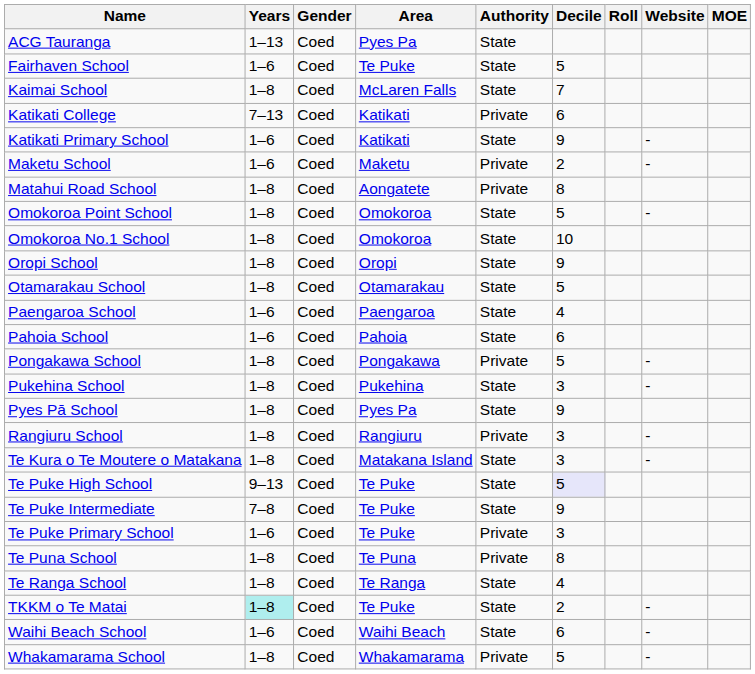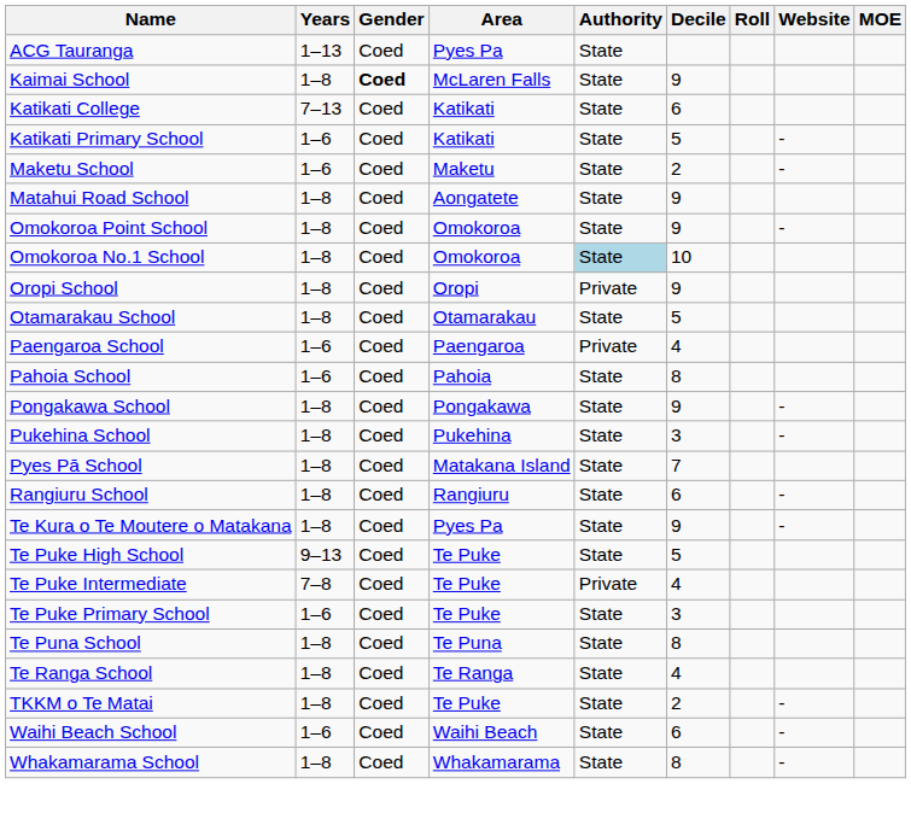 <table class="wikitable sortable">
 <tr>
 <th>Name</th>
 <th>Years</th>
 <th>Gender</th>
 <th>Area</th>
 <th>Authority</th>
 <th>Decile</th>
 <th>Roll</th>
 <th>Website</th>
 <th>MOE</th>
 </tr>
 <tr>
 <td><a href='#'>ACG Tauranga</a></td>
 <td>1–13</td>
 <td>Coed</td>
 <td><a href='#'>Pyes Pa</a></td>
 <td>State</td>
 <td></td>
 <td></td>
 <td></td>
 <td></td>
 </tr>
 <tr>
-<td><a href='#'>Fairhaven School</a></td>
-<td>1–6</td>
-<td>Coed</td>
-<td><a href='#'>Te Puke</a></td>
-<td>State</td>
-<td>5</td>
-<td></td>
-<td></td>
-<td></td>
-</tr>
-<tr>
 <td><a href='#'>Kaimai School</a></td>
 <td>1–8</td>
-<td>Coed</td>
+<td><strong>Coed</strong></td>
 <td><a href='#'>McLaren Falls</a></td>
 <td>State</td>
-<td>7</td>
+<td>9</td>
 <td></td>
 <td></td>
 <td></td>
 </tr>
 <tr>
 <td><a href='#'>Katikati College</a></td>
 <td>7–13</td>
 <td>Coed</td>
 <td><a href='#'>Katikati</a></td>
-<td>Private</td>
+<td>State</td>
 <td>6</td>
 <td></td>
 <td></td>
 <td></td>
 </tr>
 <tr>
 <td><a href='#'>Katikati Primary School</a></td>
 <td>1–6</td>
 <td>Coed</td>
 <td><a href='#'>Katikati</a></td>
 <td>State</td>
-<td>9</td>
+<td>5</td>
 <td></td>
 <td>-</td>
 <td></td>
 </tr>
 <tr>
 <td><a href='#'>Maketu School</a></td>
 <td>1–6</td>
 <td>Coed</td>
 <td><a href='#'>Maketu</a></td>
-<td>Private</td>
+<td>State</td>
 <td>2</td>
 <td></td>
 <td>-</td>
 <td></td>
 </tr>
 <tr>
 <td><a href='#'>Matahui Road School</a></td>
 <td>1–8</td>
 <td>Coed</td>
 <td><a href='#'>Aongatete</a></td>
-<td>Private</td>
-<td>8</td>
+<td>State</td>
+<td>9</td>
 <td></td>
 <td></td>
 <td></td>
 </tr>
 <tr>
 <td><a href='#'>Omokoroa Point School</a></td>
 <td>1–8</td>
 <td>Coed</td>
 <td><a href='#'>Omokoroa</a></td>
 <td>State</td>
-<td>5</td>
+<td>9</td>
 <td></td>
 <td>-</td>
 <td></td>
 </tr>
 <tr>
 <td><a href='#'>Omokoroa No.1 School</a></td>
 <td>1–8</td>
 <td>Coed</td>
 <td><a href='#'>Omokoroa</a></td>
-<td>State</td>
+<td style="background: lightblue;">State</td>
 <td>10</td>
 <td></td>
 <td></td>
 <td></td>
 </tr>
 <tr>
 <td><a href='#'>Oropi School</a></td>
 <td>1–8</td>
 <td>Coed</td>
 <td><a href='#'>Oropi</a></td>
-<td>State</td>
+<td>Private</td>
 <td>9</td>
 <td></td>
 <td></td>
 <td></td>
 </tr>
 <tr>
 <td><a href='#'>Otamarakau School</a></td>
 <td>1–8</td>
 <td>Coed</td>
 <td><a href='#'>Otamarakau</a></td>
 <td>State</td>
 <td>5</td>
 <td></td>
 <td></td>
 <td></td>
 </tr>
 <tr>
 <td><a href='#'>Paengaroa School</a></td>
 <td>1–6</td>
 <td>Coed</td>
 <td><a href='#'>Paengaroa</a></td>
-<td>State</td>
+<td>Private</td>
 <td>4</td>
 <td></td>
 <td></td>
 <td></td>
 </tr>
 <tr>
 <td><a href='#'>Pahoia School</a></td>
 <td>1–6</td>
 <td>Coed</td>
 <td><a href='#'>Pahoia</a></td>
 <td>State</td>
-<td>6</td>
+<td>8</td>
 <td></td>
 <td></td>
 <td></td>
 </tr>
 <tr>
 <td><a href='#'>Pongakawa School</a></td>
 <td>1–8</td>
 <td>Coed</td>
 <td><a href='#'>Pongakawa</a></td>
-<td>Private</td>
-<td>5</td>
+<td>State</td>
+<td>9</td>
 <td></td>
 <td>-</td>
 <td></td>
 </tr>
 <tr>
 <td><a href='#'>Pukehina School</a></td>
 <td>1–8</td>
 <td>Coed</td>
 <td><a href='#'>Pukehina</a></td>
 <td>State</td>
 <td>3</td>
 <td></td>
 <td>-</td>
 <td></td>
 </tr>
 <tr>
 <td><a href='#'>Pyes Pā School</a></td>
 <td>1–8</td>
 <td>Coed</td>
-<td><a href='#'>Pyes Pa</a></td>
+<td><a href='#'>Matakana Island</a></td>
 <td>State</td>
-<td>9</td>
+<td>7</td>
 <td></td>
 <td></td>
 <td></td>
 </tr>
 <tr>
 <td><a href='#'>Rangiuru School</a></td>
 <td>1–8</td>
 <td>Coed</td>
 <td><a href='#'>Rangiuru</a></td>
-<td>Private</td>
-<td>3</td>
+<td>State</td>
+<td>6</td>
 <td></td>
 <td>-</td>
 <td></td>
 </tr>
 <tr>
 <td><a href='#'>Te Kura o Te Moutere o Matakana</a></td>
 <td>1–8</td>
 <td>Coed</td>
-<td><a href='#'>Matakana Island</a></td>
+<td><a href='#'>Pyes Pa</a></td>
 <td>State</td>
-<td>3</td>
+<td>9</td>
 <td></td>
 <td>-</td>
 <td></td>
 </tr>
 <tr>
 <td><a href='#'>Te Puke High School</a></td>
 <td>9–13</td>
 <td>Coed</td>
 <td><a href='#'>Te Puke</a></td>
 <td>State</td>
-<td style="background: lavender;">5</td>
+<td>5</td>
 <td></td>
 <td></td>
 <td></td>
 </tr>
 <tr>
 <td><a href='#'>Te Puke Intermediate</a></td>
 <td>7–8</td>
 <td>Coed</td>
 <td><a href='#'>Te Puke</a></td>
-<td>State</td>
-<td>9</td>
+<td>Private</td>
+<td>4</td>
 <td></td>
 <td></td>
 <td></td>
 </tr>
 <tr>
 <td><a href='#'>Te Puke Primary School</a></td>
 <td>1–6</td>
 <td>Coed</td>
 <td><a href='#'>Te Puke</a></td>
-<td>Private</td>
+<td>State</td>
 <td>3</td>
 <td></td>
 <td></td>
 <td></td>
 </tr>
 <tr>
 <td><a href='#'>Te Puna School</a></td>
 <td>1–8</td>
 <td>Coed</td>
 <td><a href='#'>Te Puna</a></td>
-<td>Private</td>
+<td>State</td>
 <td>8</td>
 <td></td>
 <td></td>
 <td></td>
 </tr>
 <tr>
 <td><a href='#'>Te Ranga School</a></td>
 <td>1–8</td>
 <td>Coed</td>
 <td><a href='#'>Te Ranga</a></td>
 <td>State</td>
 <td>4</td>
 <td></td>
 <td></td>
 <td></td>
 </tr>
 <tr>
 <td><a href='#'>TKKM o Te Matai</a></td>
-<td style="background: paleturquoise;">1–8</td>
+<td>1–8</td>
 <td>Coed</td>
 <td><a href='#'>Te Puke</a></td>
 <td>State</td>
 <td>2</td>
 <td></td>
 <td>-</td>
 <td></td>
 </tr>
 <tr>
 <td><a href='#'>Waihi Beach School</a></td>
 <td>1–6</td>
 <td>Coed</td>
 <td><a href='#'>Waihi Beach</a></td>
 <td>State</td>
 <td>6</td>
 <td></td>
 <td>-</td>
 <td></td>
 </tr>
 <tr>
 <td><a href='#'>Whakamarama School</a></td>
 <td>1–8</td>
 <td>Coed</td>
 <td><a href='#'>Whakamarama</a></td>
-<td>Private</td>
-<td>5</td>
+<td>State</td>
+<td>8</td>
 <td></td>
 <td>-</td>
 <td></td>
 </tr>
 </table>
